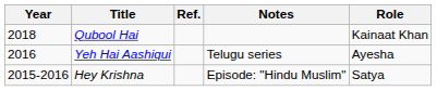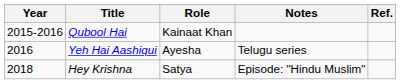 <table class="wikitable sortable">
 <tr>
 <th>Year</th>
 <th>Title</th>
+<th>Role</th>
+<th>Notes</th>
 <th>Ref.</th>
-<th>Notes</th>
-<th>Role</th>
 </tr>
 <tr>
-<td>2018</td>
+<td>2015-2016</td>
 <td><em><a href='#'>Qubool Hai</a></em></td>
+<td>Kainaat Khan</td>
 <td></td>
 <td></td>
-<td>Kainaat Khan</td>
 </tr>
 <tr>
 <td>2016</td>
 <td><em><a href='#'>Yeh Hai Aashiqui</a></em></td>
+<td>Ayesha</td>
+<td>Telugu series</td>
 <td></td>
-<td>Telugu series</td>
-<td>Ayesha</td>
 </tr>
 <tr>
-<td>2015-2016</td>
+<td>2018</td>
 <td><em>Hey Krishna</em></td>
+<td>Satya</td>
+<td>Episode: "Hindu Muslim"</td>
 <td></td>
-<td>Episode: "Hindu Muslim"</td>
-<td>Satya</td>
 </tr>
 </table>
